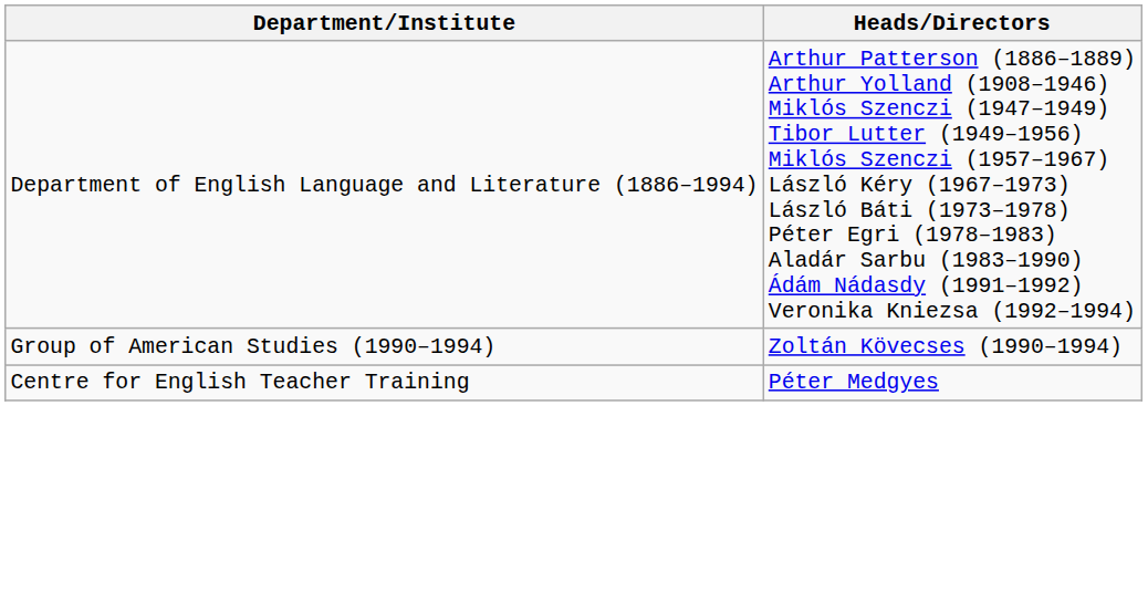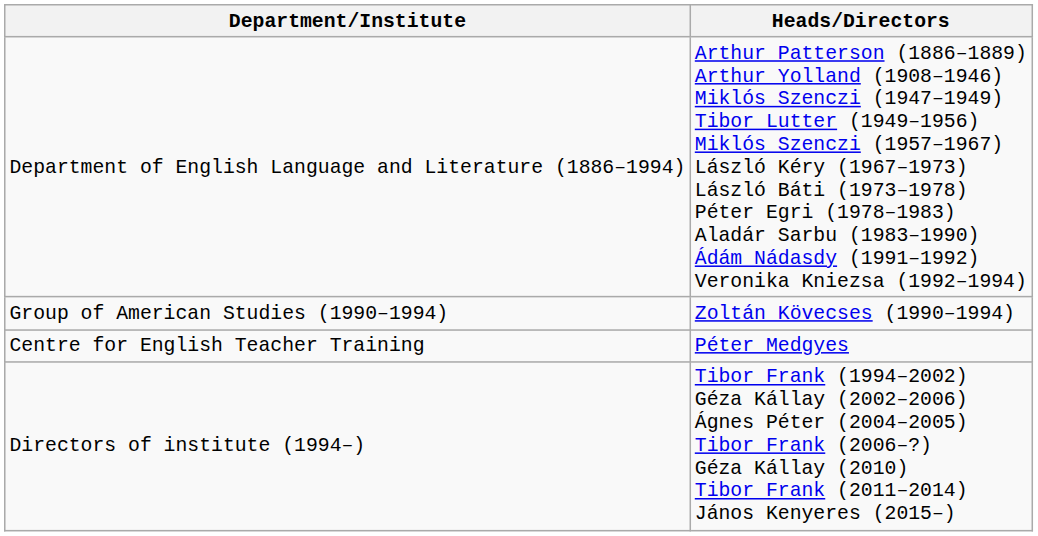 <table class="wikitable">
 <tr>
 <th>Department/Institute</th>
 <th>Heads/Directors</th>
 </tr>
 <tr>
 <td>Department of English Language and Literature (1886–1994)</td>
 <td><a href='#'>Arthur Patterson</a> (1886–1889) <br> <a href='#'>Arthur Yolland</a> (1908–1946) <br><a href='#'>Miklós Szenczi</a> (1947–1949) <br><a href='#'>Tibor Lutter</a> (1949–1956) <br><a href='#'>Miklós Szenczi</a> (1957–1967) <br>László Kéry (1967–1973) <br>László Báti (1973–1978) <br>Péter Egri (1978–1983) <br>Aladár Sarbu (1983–1990) <br><a href='#'>Ádám Nádasdy</a> (1991–1992) <br>Veronika Kniezsa (1992–1994)</td>
 </tr>
 <tr>
 <td>Group of American Studies (1990–1994)</td>
 <td><a href='#'>Zoltán Kövecses</a> (1990–1994)</td>
 </tr>
 <tr>
 <td>Centre for English Teacher Training</td>
 <td><a href='#'>Péter Medgyes</a></td>
 </tr>
+<tr>
+<td>Directors of institute (1994–)</td>
+<td><a href='#'>Tibor Frank</a> (1994–2002) <br>Géza Kállay (2002–2006) <br>Ágnes Péter (2004–2005) <br><a href='#'>Tibor Frank</a> (2006–?) <br>Géza Kállay (2010) <br><a href='#'>Tibor Frank</a> (2011–2014) <br> János Kenyeres (2015–)</td>
+</tr>
 </table>
